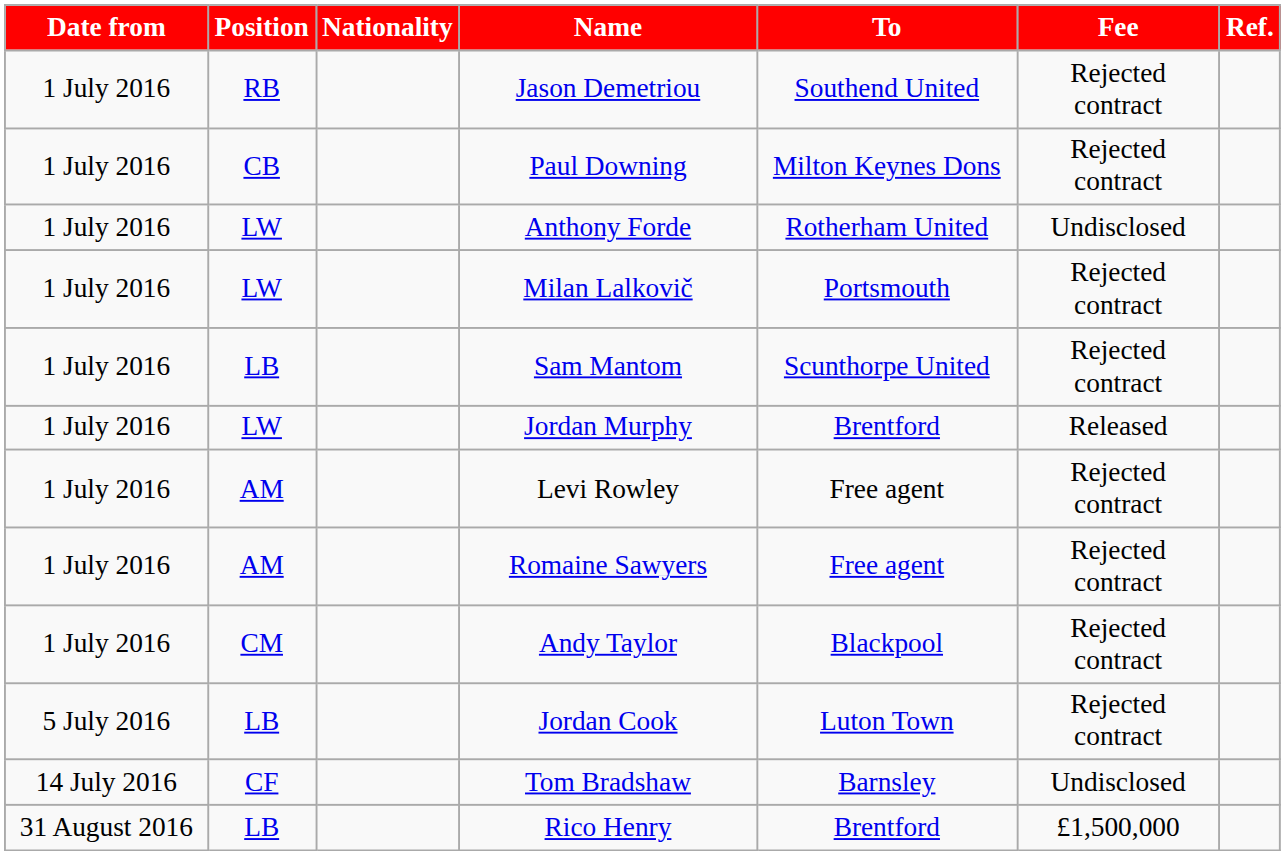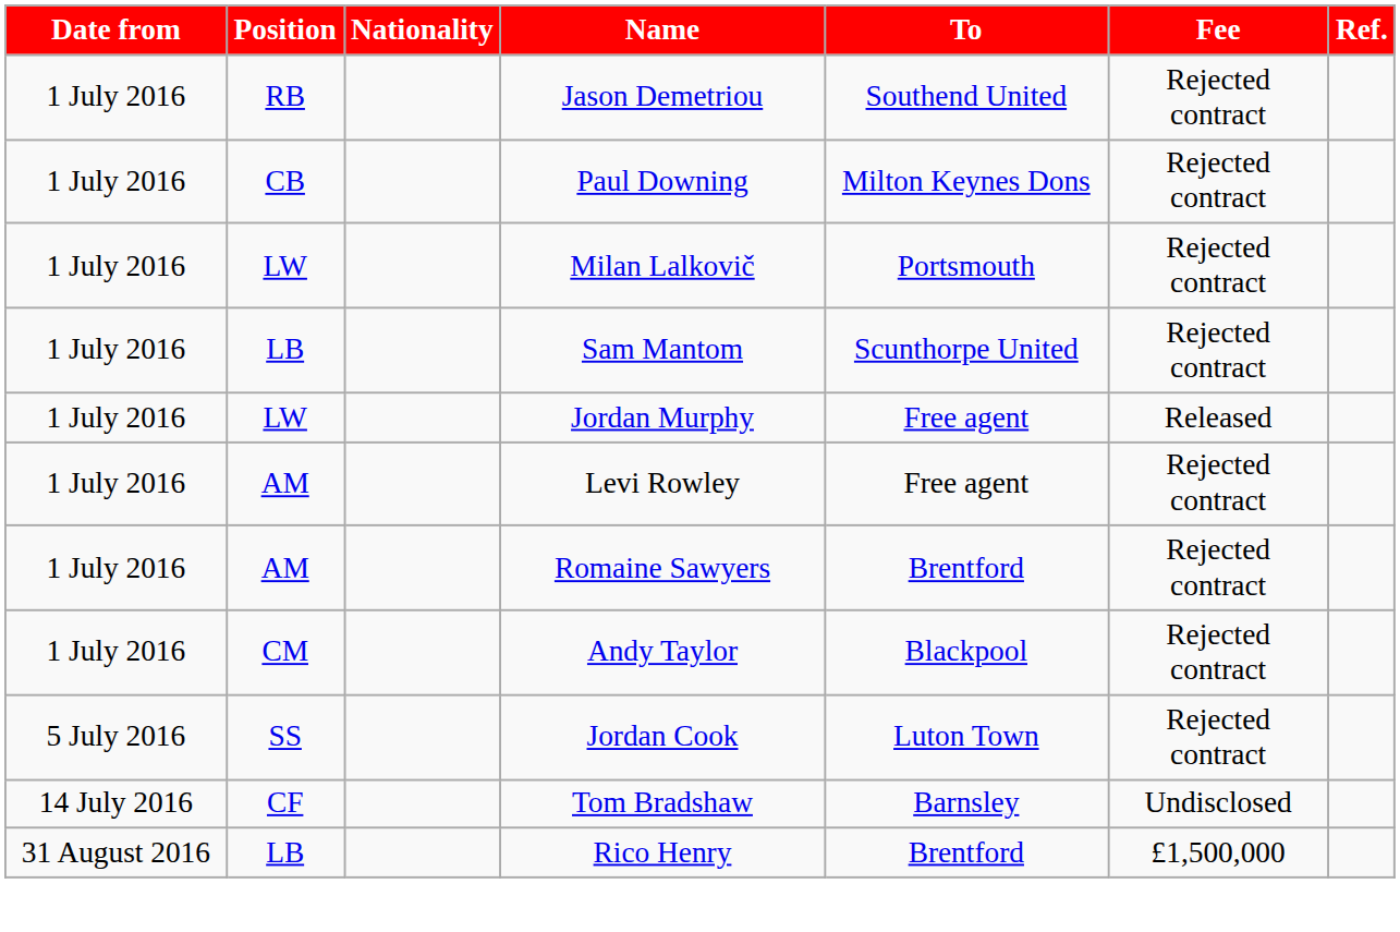 <table class="wikitable"  style="text-align:center; font-size:90%; ">
 <tr>
 <th style="background:#FF0000; color:#FFFFFF; width:100px;">Date from</th>
 <th style="background:#FF0000; color:#FFFFFF; width:50px;">Position</th>
 <th style="background:#FF0000; color:#FFFFFF; width:50px;">Nationality</th>
 <th style="background:#FF0000; color:#FFFFFF; width:150px;">Name</th>
 <th style="background:#FF0000; color:#FFFFFF; width:130px;">To</th>
 <th style="background:#FF0000; color:#FFFFFF; width:100px;">Fee</th>
 <th style="background:#FF0000; color:#FFFFFF; width:25px;">Ref.</th>
 </tr>
 <tr>
 <td>1 July 2016</td>
 <td><a href='#'>RB</a></td>
 <td></td>
 <td><a href='#'>Jason Demetriou</a></td>
 <td><a href='#'>Southend United</a> </td>
 <td>Rejected contract</td>
 <td></td>
 </tr>
 <tr>
 <td>1 July 2016</td>
 <td><a href='#'>CB</a></td>
 <td></td>
 <td><a href='#'>Paul Downing</a></td>
 <td><a href='#'>Milton Keynes Dons</a> </td>
 <td>Rejected contract</td>
 <td></td>
 </tr>
 <tr>
 <td>1 July 2016</td>
 <td><a href='#'>LW</a></td>
 <td></td>
-<td><a href='#'>Anthony Forde</a></td>
-<td><a href='#'>Rotherham United</a></td>
-<td>Undisclosed</td>
-<td></td>
-</tr>
-<tr>
-<td>1 July 2016</td>
-<td><a href='#'>LW</a></td>
-<td></td>
 <td><a href='#'>Milan Lalkovič</a></td>
 <td><a href='#'>Portsmouth</a> </td>
 <td>Rejected contract</td>
 <td></td>
 </tr>
 <tr>
 <td>1 July 2016</td>
 <td><a href='#'>LB</a></td>
 <td></td>
 <td><a href='#'>Sam Mantom</a></td>
 <td><a href='#'>Scunthorpe United</a></td>
 <td>Rejected contract</td>
 <td></td>
 </tr>
 <tr>
 <td>1 July 2016</td>
 <td><a href='#'>LW</a></td>
 <td></td>
 <td><a href='#'>Jordan Murphy</a></td>
-<td><a href='#'>Brentford</a> </td>
+<td><a href='#'>Free agent</a></td>
 <td>Released</td>
 <td></td>
 </tr>
 <tr>
 <td>1 July 2016</td>
 <td><a href='#'>AM</a></td>
 <td></td>
 <td>Levi Rowley</td>
 <td>Free agent</td>
 <td>Rejected contract</td>
 <td></td>
 </tr>
 <tr>
 <td>1 July 2016</td>
 <td><a href='#'>AM</a></td>
 <td></td>
 <td><a href='#'>Romaine Sawyers</a></td>
-<td><a href='#'>Free agent</a></td>
+<td><a href='#'>Brentford</a> </td>
 <td>Rejected contract</td>
 <td></td>
 </tr>
 <tr>
 <td>1 July 2016</td>
 <td><a href='#'>CM</a></td>
 <td></td>
 <td><a href='#'>Andy Taylor</a></td>
 <td><a href='#'>Blackpool</a></td>
 <td>Rejected contract</td>
 <td></td>
 </tr>
 <tr>
 <td>5 July 2016</td>
-<td><a href='#'>LB</a></td>
+<td><a href='#'>SS</a></td>
 <td></td>
 <td><a href='#'>Jordan Cook</a></td>
 <td><a href='#'>Luton Town</a></td>
 <td>Rejected contract</td>
 <td></td>
 </tr>
 <tr>
 <td>14 July 2016</td>
 <td><a href='#'>CF</a></td>
 <td></td>
 <td><a href='#'>Tom Bradshaw</a></td>
 <td><a href='#'>Barnsley</a></td>
 <td>Undisclosed</td>
 <td></td>
 </tr>
 <tr>
 <td>31 August 2016</td>
 <td><a href='#'>LB</a></td>
 <td></td>
 <td><a href='#'>Rico Henry</a></td>
 <td><a href='#'>Brentford</a></td>
 <td>£1,500,000</td>
 <td></td>
 </tr>
 </table>
